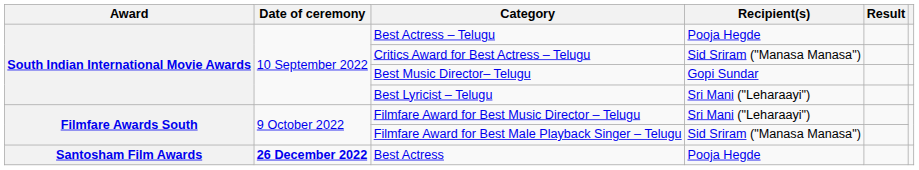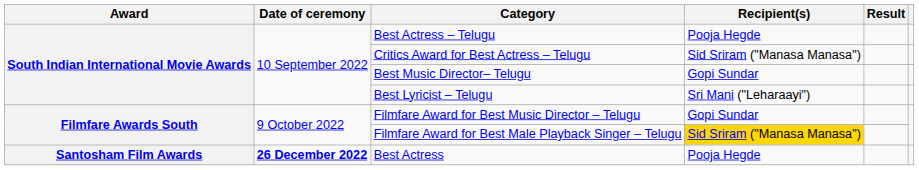 <table class="wikitable plainrowheaders sortable">
 <tr>
 <th scope="col">Award</th>
 <th scope="col">Date of ceremony</th>
 <th scope="col">Category</th>
 <th scope="col">Recipient(s)</th>
 <th scope="col">Result</th>
 <th scope="col" class="unsortable"></th>
 </tr>
 <tr>
 <th rowspan="4" scope="row"><a href='#'>South Indian International Movie Awards</a></th>
 <td rowspan="4"><a href='#'>10 September 2022</a></td>
 <td><a href='#'>Best Actress – Telugu</a></td>
 <td><a href='#'>Pooja Hegde</a></td>
 <td></td>
 <td></td>
 </tr>
 <tr>
 <td><a href='#'>Critics Award for Best Actress – Telugu</a></td>
 <td><a href='#'>Sid Sriram</a> ("Manasa Manasa")</td>
 <td></td>
 <td></td>
 </tr>
 <tr>
 <td><a href='#'>Best Music  Director– Telugu</a></td>
 <td><a href='#'>Gopi Sundar</a></td>
 <td></td>
 <td></td>
 </tr>
 <tr>
 <td><a href='#'>Best Lyricist – Telugu</a></td>
 <td><a href='#'>Sri Mani</a> ("Leharaayi")</td>
 <td></td>
 <td></td>
 </tr>
 <tr>
 <th rowspan="2" scope="row"><a href='#'>Filmfare Awards South</a></th>
 <td rowspan="2"><a href='#'>9 October 2022</a></td>
 <td><a href='#'>Filmfare Award for Best Music Director – Telugu</a></td>
-<td><a href='#'>Sri Mani</a> ("Leharaayi")</td>
+<td><a href='#'>Gopi Sundar</a></td>
 <td></td>
 <td rowspan="2"></td>
 </tr>
 <tr>
 <td><a href='#'>Filmfare Award for Best Male Playback Singer – Telugu</a></td>
-<td><a href='#'>Sid Sriram</a> ("Manasa Manasa")</td>
+<td style="background: gold;"><a href='#'>Sid Sriram</a> ("Manasa Manasa")</td>
 <td></td>
 </tr>
 <tr>
 <th scope="row"><a href='#'>Santosham Film Awards</a></th>
 <td><strong><a href='#'>26 December 2022</a></strong></td>
 <td><a href='#'>Best Actress</a></td>
 <td><a href='#'>Pooja Hegde</a></td>
 <td></td>
 <td></td>
 </tr>
 </table>
